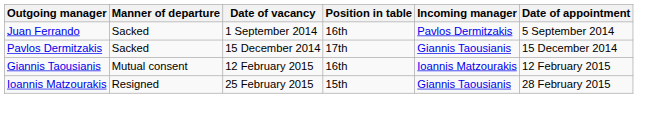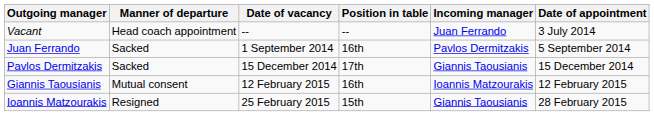 <table class="wikitable">
 <tr>
 <th>Outgoing manager</th>
 <th>Manner of departure</th>
 <th>Date of vacancy</th>
 <th>Position in table</th>
 <th>Incoming manager</th>
 <th>Date of appointment</th>
+</tr>
+<tr>
+<td><em>Vacant</em></td>
+<td>Head coach appointment</td>
+<td>--</td>
+<td>--</td>
+<td> <a href='#'>Juan Ferrando</a></td>
+<td>3 July 2014</td>
 </tr>
 <tr>
 <td> <a href='#'>Juan Ferrando</a></td>
 <td>Sacked</td>
 <td>1 September 2014</td>
 <td>16th</td>
 <td> <a href='#'>Pavlos Dermitzakis</a></td>
 <td>5 September 2014</td>
 </tr>
 <tr>
 <td> <a href='#'>Pavlos Dermitzakis</a></td>
 <td>Sacked</td>
 <td>15 December 2014</td>
 <td>17th</td>
 <td> <a href='#'>Giannis Taousianis</a></td>
 <td>15 December 2014</td>
 </tr>
 <tr>
 <td> <a href='#'>Giannis Taousianis</a></td>
 <td>Mutual consent</td>
 <td>12 February 2015</td>
 <td>16th</td>
 <td>  <a href='#'>Ioannis Matzourakis</a></td>
 <td>12 February 2015</td>
 </tr>
 <tr>
 <td>  <a href='#'>Ioannis Matzourakis</a></td>
 <td>Resigned</td>
 <td>25 February 2015</td>
 <td>15th</td>
 <td> <a href='#'>Giannis Taousianis</a></td>
 <td>28 February 2015</td>
 </tr>
 </table>
